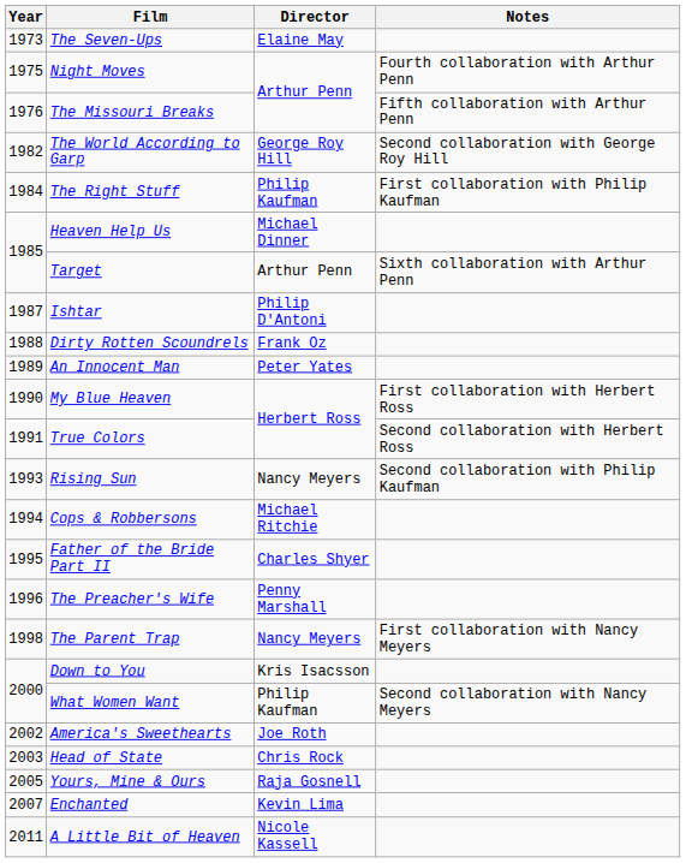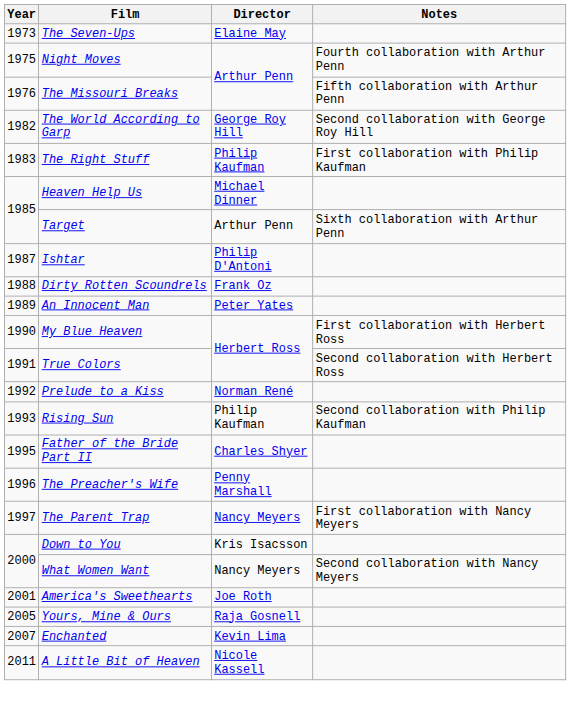 <table class="wikitable">
 <tr>
 <th>Year</th>
 <th>Film</th>
 <th>Director</th>
 <th>Notes</th>
 </tr>
 <tr>
 <td>1973</td>
 <td><em><a href='#'>The Seven-Ups</a></em></td>
 <td><a href='#'>Elaine May</a></td>
 <td></td>
 </tr>
 <tr>
 <td>1975</td>
 <td><em><a href='#'>Night Moves</a></em></td>
 <td rowspan=2><a href='#'>Arthur Penn</a></td>
 <td>Fourth collaboration with Arthur Penn</td>
 </tr>
 <tr>
 <td>1976</td>
 <td><em><a href='#'>The Missouri Breaks</a></em></td>
 <td>Fifth collaboration with Arthur Penn</td>
 </tr>
 <tr>
 <td>1982</td>
 <td><em><a href='#'>The World According to Garp</a></em></td>
 <td><a href='#'>George Roy Hill</a></td>
 <td>Second collaboration with George Roy Hill</td>
 </tr>
 <tr>
-<td>1984</td>
+<td>1983</td>
 <td><em><a href='#'>The Right Stuff</a></em></td>
 <td><a href='#'>Philip Kaufman</a></td>
 <td>First collaboration with Philip Kaufman</td>
 </tr>
 <tr>
 <td rowspan=2>1985</td>
 <td><em><a href='#'>Heaven Help Us</a></em></td>
 <td><a href='#'>Michael Dinner</a></td>
 <td></td>
 </tr>
 <tr>
 <td><em><a href='#'>Target</a></em></td>
 <td>Arthur Penn</td>
 <td>Sixth collaboration with Arthur Penn</td>
 </tr>
 <tr>
 <td>1987</td>
 <td><em><a href='#'>Ishtar</a></em></td>
 <td><a href='#'>Philip D'Antoni</a></td>
 <td></td>
 </tr>
 <tr>
 <td>1988</td>
 <td><em><a href='#'>Dirty Rotten Scoundrels</a></em></td>
 <td><a href='#'>Frank Oz</a></td>
 <td></td>
 </tr>
 <tr>
 <td>1989</td>
 <td><em><a href='#'>An Innocent Man</a></em></td>
 <td><a href='#'>Peter Yates</a></td>
 <td></td>
 </tr>
 <tr>
 <td>1990</td>
 <td><em><a href='#'>My Blue Heaven</a></em></td>
 <td rowspan=2><a href='#'>Herbert Ross</a></td>
 <td>First collaboration with Herbert Ross</td>
 </tr>
 <tr>
 <td>1991</td>
 <td><em><a href='#'>True Colors</a></em></td>
 <td>Second collaboration with Herbert Ross</td>
 </tr>
 <tr>
+<td>1992</td>
+<td><em><a href='#'>Prelude to a Kiss</a></em></td>
+<td><a href='#'>Norman René</a></td>
+<td></td>
+</tr>
+<tr>
 <td>1993</td>
 <td><em><a href='#'>Rising Sun</a></em></td>
-<td>Nancy Meyers</td>
+<td>Philip Kaufman</td>
 <td>Second collaboration with Philip Kaufman</td>
-</tr>
-<tr>
-<td>1994</td>
-<td><em><a href='#'>Cops & Robbersons</a></em></td>
-<td><a href='#'>Michael Ritchie</a></td>
-<td></td>
 </tr>
 <tr>
 <td>1995</td>
 <td><em><a href='#'>Father of the Bride Part II</a></em></td>
 <td><a href='#'>Charles Shyer</a></td>
 <td></td>
 </tr>
 <tr>
 <td>1996</td>
 <td><em><a href='#'>The Preacher's Wife</a></em></td>
 <td><a href='#'>Penny Marshall</a></td>
 <td></td>
 </tr>
 <tr>
-<td>1998</td>
+<td>1997</td>
 <td><em><a href='#'>The Parent Trap</a></em></td>
 <td><a href='#'>Nancy Meyers</a></td>
 <td>First collaboration with Nancy Meyers</td>
 </tr>
 <tr>
 <td rowspan=2>2000</td>
 <td><em><a href='#'>Down to You</a></em></td>
 <td>Kris Isacsson</td>
 <td></td>
 </tr>
 <tr>
 <td><em><a href='#'>What Women Want</a></em></td>
-<td>Philip Kaufman</td>
+<td>Nancy Meyers</td>
 <td>Second collaboration with Nancy Meyers</td>
 </tr>
 <tr>
-<td>2002</td>
+<td>2001</td>
 <td><em><a href='#'>America's Sweethearts</a></em></td>
 <td><a href='#'>Joe Roth</a></td>
-<td></td>
-</tr>
-<tr>
-<td>2003</td>
-<td><em><a href='#'>Head of State</a></em></td>
-<td><a href='#'>Chris Rock</a></td>
 <td></td>
 </tr>
 <tr>
 <td>2005</td>
 <td><em><a href='#'>Yours, Mine & Ours</a></em></td>
 <td><a href='#'>Raja Gosnell</a></td>
 <td></td>
 </tr>
 <tr>
 <td>2007</td>
 <td><em><a href='#'>Enchanted</a></em></td>
 <td><a href='#'>Kevin Lima</a></td>
 <td></td>
 </tr>
 <tr>
 <td>2011</td>
 <td><em><a href='#'>A Little Bit of Heaven</a></em></td>
 <td><a href='#'>Nicole Kassell</a></td>
 <td></td>
 </tr>
 </table>
